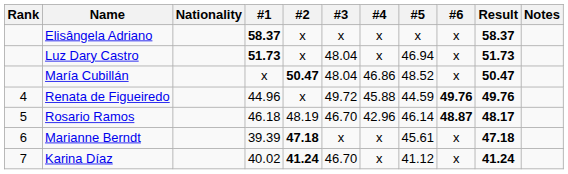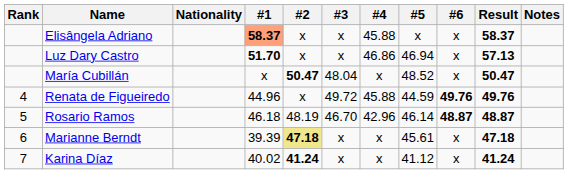 <table class="wikitable sortable" style="text-align:center">
 <tr>
 <th>Rank</th>
 <th>Name</th>
 <th>Nationality</th>
 <th>#1</th>
 <th>#2</th>
 <th>#3</th>
 <th>#4</th>
 <th>#5</th>
 <th>#6</th>
 <th>Result</th>
 <th>Notes</th>
 </tr>
 <tr>
 <td></td>
 <td align=left><a href='#'>Elisângela Adriano</a></td>
 <td align=left></td>
-<td><strong>58.37</strong></td>
+<td style="background: lightsalmon;"><strong>58.37</strong></td>
 <td>x</td>
 <td>x</td>
-<td>x</td>
+<td>45.88</td>
 <td>x</td>
 <td>x</td>
 <td><strong>58.37</strong></td>
 <td></td>
 </tr>
 <tr>
 <td></td>
 <td align=left><a href='#'>Luz Dary Castro</a></td>
 <td align=left></td>
-<td><strong>51.73</strong></td>
+<td><strong>51.70</strong></td>
 <td>x</td>
-<td>48.04</td>
 <td>x</td>
+<td>46.86</td>
 <td>46.94</td>
 <td>x</td>
-<td><strong>51.73</strong></td>
+<td><strong>57.13</strong></td>
 <td></td>
 </tr>
 <tr>
 <td></td>
 <td align=left><a href='#'>María Cubillán</a></td>
 <td align=left></td>
 <td>x</td>
 <td><strong>50.47</strong></td>
 <td>48.04</td>
-<td>46.86</td>
+<td>x</td>
 <td>48.52</td>
 <td>x</td>
 <td><strong>50.47</strong></td>
 <td></td>
 </tr>
 <tr>
 <td>4</td>
 <td align=left><a href='#'>Renata de Figueiredo</a></td>
 <td align=left></td>
 <td>44.96</td>
 <td>x</td>
 <td>49.72</td>
 <td>45.88</td>
 <td>44.59</td>
 <td><strong>49.76</strong></td>
 <td><strong>49.76</strong></td>
 <td></td>
 </tr>
 <tr>
 <td>5</td>
 <td align=left><a href='#'>Rosario Ramos</a></td>
 <td align=left></td>
 <td>46.18</td>
 <td>48.19</td>
 <td>46.70</td>
 <td>42.96</td>
 <td>46.14</td>
 <td><strong>48.87</strong></td>
-<td><strong>48.17</strong></td>
+<td><strong>48.87</strong></td>
 <td></td>
 </tr>
 <tr>
 <td>6</td>
 <td align=left><a href='#'>Marianne Berndt</a></td>
 <td align=left></td>
 <td>39.39</td>
-<td><strong>47.18</strong></td>
+<td style="background: khaki;"><strong>47.18</strong></td>
 <td>x</td>
 <td>x</td>
 <td>45.61</td>
 <td>x</td>
 <td><strong>47.18</strong></td>
 <td></td>
 </tr>
 <tr>
 <td>7</td>
 <td align=left><a href='#'>Karina Díaz</a></td>
 <td align=left></td>
 <td>40.02</td>
 <td><strong>41.24</strong></td>
-<td>46.70</td>
+<td>x</td>
 <td>x</td>
 <td>41.12</td>
 <td>x</td>
 <td><strong>41.24</strong></td>
 <td></td>
 </tr>
 </table>
